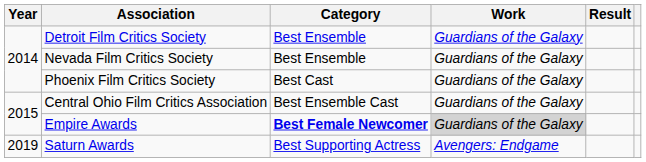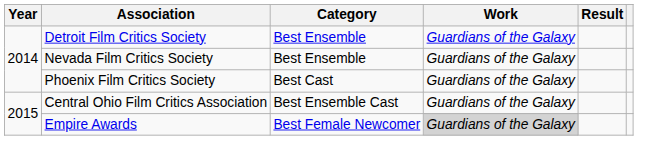 <table class="wikitable sortable">
 <tr>
 <th>Year</th>
 <th>Association</th>
 <th>Category</th>
 <th>Work</th>
 <th>Result</th>
 <th class="unsortable"></th>
 </tr>
 <tr>
 <td rowspan="3">2014</td>
 <td><a href='#'>Detroit Film Critics Society</a></td>
 <td><a href='#'>Best Ensemble</a></td>
 <td><em><a href='#'>Guardians of the Galaxy</a></em></td>
 <td></td>
 <td style="text-align:center;"></td>
 </tr>
 <tr>
 <td>Nevada Film Critics Society</td>
 <td>Best Ensemble</td>
 <td><em>Guardians of the Galaxy</em></td>
 <td></td>
 <td style="text-align:center;"></td>
 </tr>
 <tr>
 <td>Phoenix Film Critics Society</td>
 <td>Best Cast</td>
 <td><em>Guardians of the Galaxy</em></td>
 <td></td>
 <td style="text-align:center;"></td>
 </tr>
 <tr>
 <td rowspan="2">2015</td>
 <td>Central Ohio Film Critics Association</td>
 <td>Best Ensemble Cast</td>
 <td><em>Guardians of the Galaxy</em></td>
 <td></td>
 <td style="text-align:center;"></td>
 </tr>
 <tr>
 <td><a href='#'>Empire Awards</a></td>
-<td><strong><a href='#'>Best Female Newcomer</a></strong></td>
+<td><a href='#'>Best Female Newcomer</a></td>
 <td style="background: lightgrey;"><em>Guardians of the Galaxy</em></td>
 <td></td>
 <td style="text-align:center;"></td>
 </tr>
-<tr>
-<td>2019</td>
-<td><a href='#'>Saturn Awards</a></td>
-<td><a href='#'>Best Supporting Actress</a></td>
-<td><em><a href='#'>Avengers: Endgame</a></em></td>
-<td></td>
-<td style="text-align:center;"></td>
-</tr>
 </table>
